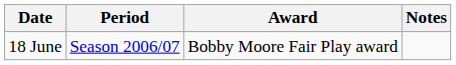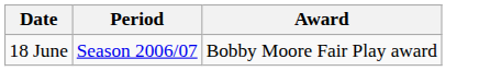 <table class="wikitable sortable" style="text-align:center">
 <tr>
 <th>Date</th>
 <th>Period</th>
 <th>Award</th>
-<th class="unsortable">Notes</th>
 </tr>
 <tr>
 <td>18 June</td>
 <td><a href='#'>Season 2006/07</a></td>
 <td>Bobby Moore Fair Play award</td>
-<td></td>
 </tr>
 </table>
